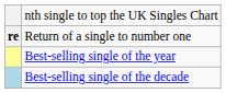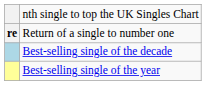 <table class="wikitable plainrowheaders" style="font-size:90%;">
 <tr>
 <th scope=col></th>
 <td>nth single to top the UK Singles Chart</td>
 </tr>
 <tr>
 <th scope=row style="text-align:center;">re</th>
 <td>Return of a single to number one</td>
 </tr>
 <tr>
+<td bgcolor=lightblue align=center></td>
+<td><a href='#'>Best-selling single of the decade</a></td>
+</tr>
+<tr>
 <td style="background:#ff9; text-align:center;"></td>
 <td><a href='#'>Best-selling single of the year</a></td>
 </tr>
-<tr>
-<td bgcolor=lightblue align=center></td>
-<td><a href='#'>Best-selling single of the decade</a></td>
-</tr>
 </table>
